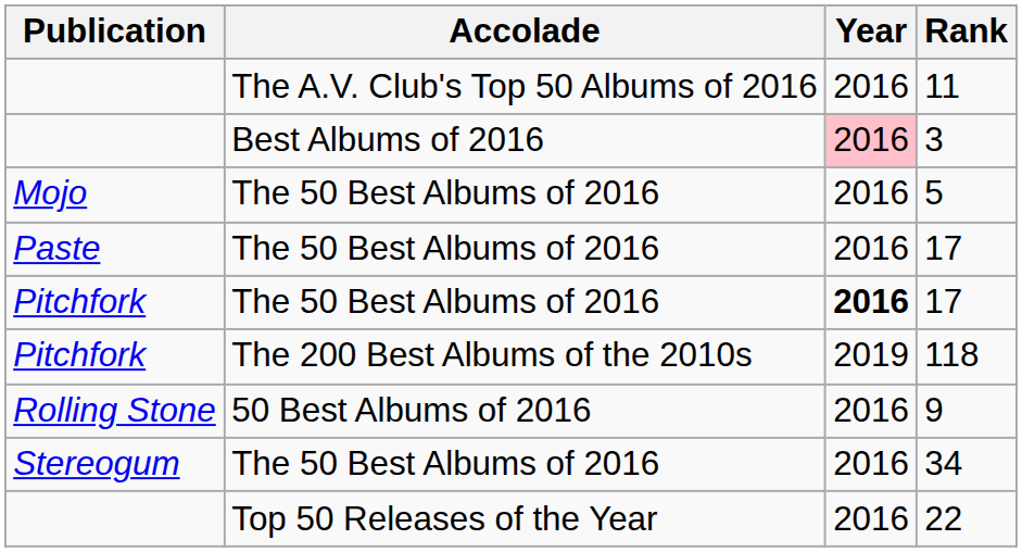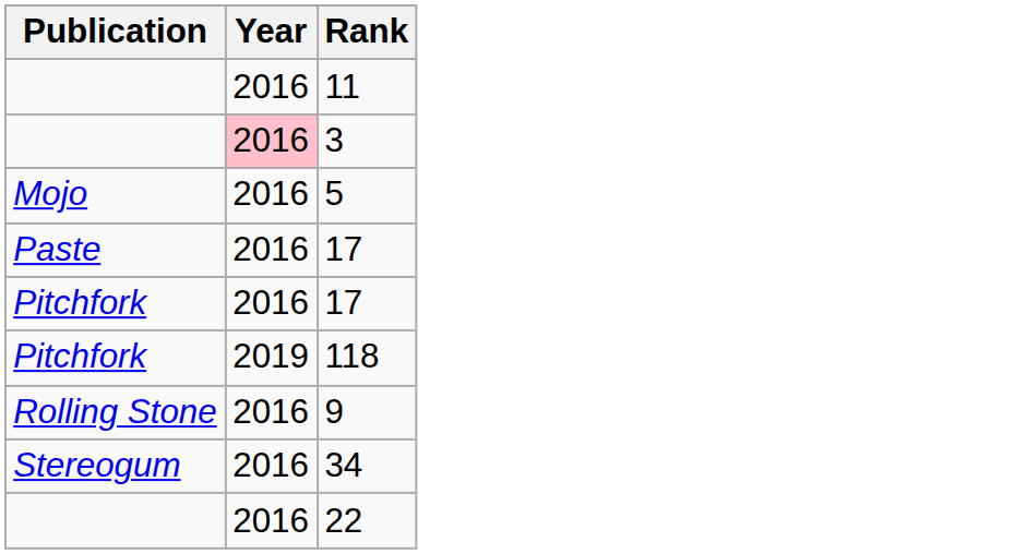 <table class="sortable wikitable">
 <tr>
 <th>Publication</th>
-<th>Accolade</th>
 <th>Year</th>
 <th>Rank</th>
 </tr>
 <tr>
 <td></td>
-<td>The A.V. Club's Top 50 Albums of 2016</td>
 <td>2016</td>
 <td>11</td>
 </tr>
 <tr>
 <td></td>
-<td>Best Albums of 2016</td>
 <td style="background: pink;">2016</td>
 <td>3</td>
 </tr>
 <tr>
 <td><em><a href='#'>Mojo</a></em></td>
-<td>The 50 Best Albums of 2016</td>
 <td>2016</td>
 <td>5</td>
 </tr>
 <tr>
 <td><em><a href='#'>Paste</a></em></td>
-<td>The 50 Best Albums of 2016</td>
 <td>2016</td>
 <td>17</td>
 </tr>
 <tr>
 <td><em><a href='#'>Pitchfork</a></em></td>
-<td>The 50 Best Albums of 2016</td>
-<td><strong>2016</strong></td>
+<td>2016</td>
 <td>17</td>
 </tr>
 <tr>
 <td><em><a href='#'>Pitchfork</a></em></td>
-<td>The 200 Best Albums of the 2010s</td>
 <td>2019</td>
 <td>118</td>
 </tr>
 <tr>
 <td><em><a href='#'>Rolling Stone</a></em></td>
-<td>50 Best Albums of 2016</td>
 <td>2016</td>
 <td>9</td>
 </tr>
 <tr>
 <td><em><a href='#'>Stereogum</a></em></td>
-<td>The 50 Best Albums of 2016</td>
 <td>2016</td>
 <td>34</td>
 </tr>
 <tr>
 <td></td>
-<td>Top 50 Releases of the Year</td>
 <td>2016</td>
 <td>22</td>
 </tr>
 </table>
